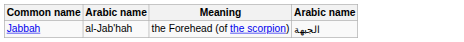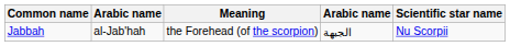 <table class="wikitable">
 <tr>
 <th>Common name</th>
 <th>Arabic name</th>
 <th>Meaning</th>
 <th>Arabic name</th>
+<th>Scientific star name</th>
 </tr>
 <tr>
 <td><a href='#'>Jabbah</a></td>
 <td>al-Jab'hah</td>
 <td>the Forehead (of <a href='#'>the scorpion</a>)</td>
 <td>الجبهة</td>
+<td><a href='#'>Nu Scorpii</a></td>
 </tr>
 </table>
